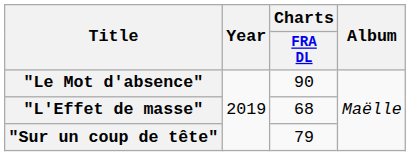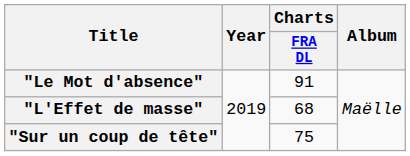 <table class="wikitable plainrowheaders">
 <tr>
 <th rowspan="2">Title</th>
 <th rowspan="2">Year</th>
 <th colspan="1">Charts</th>
 <th rowspan="2">Album</th>
 </tr>
 <tr>
 <th style="width:3em;font-size:85%"><a href='#'>FRA<br>DL</a><br></th>
 </tr>
 <tr>
 <th scope="row">"Le Mot d'absence"</th>
 <td align="center" rowspan="3">2019</td>
-<td align="center">90</td>
+<td align="center">91</td>
 <td rowspan="3"><em>Maëlle</em></td>
 </tr>
 <tr>
 <th scope="row">"L'Effet de masse"</th>
 <td align="center">68</td>
 </tr>
 <tr>
 <th scope="row">"Sur un coup de tête"</th>
-<td align="center">79</td>
+<td align="center">75</td>
 </tr>
 </table>
